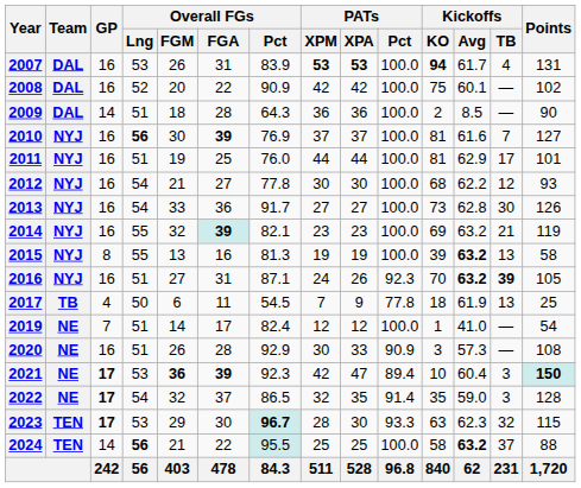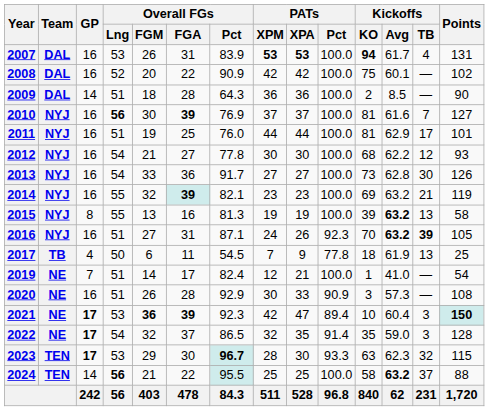 <table class=wikitable style="text-align:center;">
 <tr>
 <th rowspan="2">Year</th>
 <th rowspan="2">Team</th>
 <th rowspan="2">GP</th>
 <th colspan="4">Overall FGs</th>
 <th colspan="3">PATs</th>
 <th colspan="3">Kickoffs</th>
 <th rowspan="2">Points</th>
 </tr>
 <tr>
 <th>Lng</th>
 <th>FGM</th>
 <th>FGA</th>
 <th>Pct</th>
 <th>XPM</th>
 <th>XPA</th>
 <th>Pct</th>
 <th>KO</th>
 <th>Avg</th>
 <th>TB</th>
 </tr>
 <tr>
 <th><a href='#'>2007</a></th>
 <th><a href='#'>DAL</a></th>
 <td>16</td>
 <td>53</td>
 <td>26</td>
 <td>31</td>
 <td>83.9</td>
 <td><strong>53</strong></td>
 <td><strong>53</strong></td>
 <td>100.0</td>
 <td><strong>94</strong></td>
 <td>61.7</td>
 <td>4</td>
 <td>131</td>
 </tr>
 <tr>
 <th><a href='#'>2008</a></th>
 <th><a href='#'>DAL</a></th>
 <td>16</td>
 <td>52</td>
 <td>20</td>
 <td>22</td>
 <td>90.9</td>
 <td>42</td>
 <td>42</td>
 <td>100.0</td>
 <td>75</td>
 <td>60.1</td>
 <td>—</td>
 <td>102</td>
 </tr>
 <tr>
 <th><a href='#'>2009</a></th>
 <th><a href='#'>DAL</a></th>
 <td>14</td>
 <td>51</td>
 <td>18</td>
 <td>28</td>
 <td>64.3</td>
 <td>36</td>
 <td>36</td>
 <td>100.0</td>
 <td>2</td>
 <td>8.5</td>
 <td>—</td>
 <td>90</td>
 </tr>
 <tr>
 <th><a href='#'>2010</a></th>
 <th><a href='#'>NYJ</a></th>
 <td>16</td>
 <td><strong>56</strong></td>
 <td>30</td>
 <td><strong>39</strong></td>
 <td>76.9</td>
 <td>37</td>
 <td>37</td>
 <td>100.0</td>
 <td>81</td>
 <td>61.6</td>
 <td>7</td>
 <td>127</td>
 </tr>
 <tr>
 <th><a href='#'>2011</a></th>
 <th><a href='#'>NYJ</a></th>
 <td>16</td>
 <td>51</td>
 <td>19</td>
 <td>25</td>
 <td>76.0</td>
 <td>44</td>
 <td>44</td>
 <td>100.0</td>
 <td>81</td>
 <td>62.9</td>
 <td>17</td>
 <td>101</td>
 </tr>
 <tr>
 <th><a href='#'>2012</a></th>
 <th><a href='#'>NYJ</a></th>
 <td>16</td>
 <td>54</td>
 <td>21</td>
 <td>27</td>
 <td>77.8</td>
 <td>30</td>
 <td>30</td>
 <td>100.0</td>
 <td>68</td>
 <td>62.2</td>
 <td>12</td>
 <td>93</td>
 </tr>
 <tr>
 <th><a href='#'>2013</a></th>
 <th><a href='#'>NYJ</a></th>
 <td>16</td>
 <td>54</td>
 <td>33</td>
 <td>36</td>
 <td>91.7</td>
 <td>27</td>
 <td>27</td>
 <td>100.0</td>
 <td>73</td>
 <td>62.8</td>
 <td>30</td>
 <td>126</td>
 </tr>
 <tr>
 <th><a href='#'>2014</a></th>
 <th><a href='#'>NYJ</a></th>
 <td>16</td>
 <td>55</td>
 <td>32</td>
 <td style="background:#cfecec; width:3em;"><strong>39</strong></td>
 <td>82.1</td>
 <td>23</td>
 <td>23</td>
 <td>100.0</td>
 <td>69</td>
 <td>63.2</td>
 <td>21</td>
 <td>119</td>
 </tr>
 <tr>
 <th><a href='#'>2015</a></th>
 <th><a href='#'>NYJ</a></th>
 <td>8</td>
 <td>55</td>
 <td>13</td>
 <td>16</td>
 <td>81.3</td>
 <td>19</td>
 <td>19</td>
 <td>100.0</td>
 <td>39</td>
 <td><strong>63.2</strong></td>
 <td>13</td>
 <td>58</td>
 </tr>
 <tr>
 <th><a href='#'>2016</a></th>
 <th><a href='#'>NYJ</a></th>
 <td>16</td>
 <td>51</td>
 <td>27</td>
 <td>31</td>
 <td>87.1</td>
 <td>24</td>
 <td>26</td>
 <td>92.3</td>
 <td>70</td>
 <td><strong>63.2</strong></td>
 <td><strong>39</strong></td>
 <td>105</td>
 </tr>
 <tr>
 <th><a href='#'>2017</a></th>
 <th><a href='#'>TB</a></th>
 <td>4</td>
 <td>50</td>
 <td>6</td>
 <td>11</td>
 <td>54.5</td>
 <td>7</td>
 <td>9</td>
 <td>77.8</td>
 <td>18</td>
 <td>61.9</td>
 <td>13</td>
 <td>25</td>
 </tr>
 <tr>
 <th><a href='#'>2019</a></th>
 <th><a href='#'>NE</a></th>
 <td>7</td>
 <td>51</td>
 <td>14</td>
 <td>17</td>
 <td>82.4</td>
 <td>12</td>
-<td>12</td>
+<td>21</td>
 <td>100.0</td>
 <td>1</td>
 <td>41.0</td>
 <td>—</td>
 <td>54</td>
 </tr>
 <tr>
 <th><a href='#'>2020</a></th>
 <th><a href='#'>NE</a></th>
 <td>16</td>
 <td>51</td>
 <td>26</td>
 <td>28</td>
 <td>92.9</td>
 <td>30</td>
 <td>33</td>
 <td>90.9</td>
 <td>3</td>
 <td>57.3</td>
 <td>—</td>
 <td>108</td>
 </tr>
 <tr>
 <th><a href='#'>2021</a></th>
 <th><a href='#'>NE</a></th>
 <td><strong>17</strong></td>
 <td>53</td>
 <td><strong>36</strong></td>
 <td><strong>39</strong></td>
 <td>92.3</td>
 <td>42</td>
 <td>47</td>
 <td>89.4</td>
 <td>10</td>
 <td>60.4</td>
 <td>3</td>
 <td style="background:#cfecec;"><strong>150</strong></td>
 </tr>
 <tr>
 <th><a href='#'>2022</a></th>
 <th><a href='#'>NE</a></th>
 <td><strong>17</strong></td>
 <td>54</td>
 <td>32</td>
 <td>37</td>
 <td>86.5</td>
 <td>32</td>
 <td>35</td>
 <td>91.4</td>
 <td>35</td>
 <td>59.0</td>
 <td>3</td>
 <td>128</td>
 </tr>
 <tr>
 <th><a href='#'>2023</a></th>
 <th><a href='#'>TEN</a></th>
 <td><strong>17</strong></td>
 <td>53</td>
 <td>29</td>
 <td>30</td>
 <td style="background:#cfecec; width:3em;"><strong>96.7</strong></td>
 <td>28</td>
 <td>30</td>
 <td>93.3</td>
 <td>63</td>
 <td>62.3</td>
 <td>32</td>
 <td>115</td>
 </tr>
 <tr>
 <th><a href='#'>2024</a></th>
 <th><a href='#'>TEN</a></th>
 <td>14</td>
 <td><strong>56</strong></td>
 <td>21</td>
 <td>22</td>
 <td style="background:#cfecec; width:3em;">95.5</td>
 <td>25</td>
 <td>25</td>
 <td>100.0</td>
 <td>58</td>
 <td><strong>63.2</strong></td>
 <td>37</td>
 <td>88</td>
 </tr>
 <tr>
 <th colspan="2"></th>
 <th>242</th>
 <th>56</th>
 <th>403</th>
 <th>478</th>
 <th>84.3</th>
 <th>511</th>
 <th>528</th>
 <th>96.8</th>
 <th>840</th>
 <th>62</th>
 <th>231</th>
 <th>1,720</th>
 </tr>
 </table>
